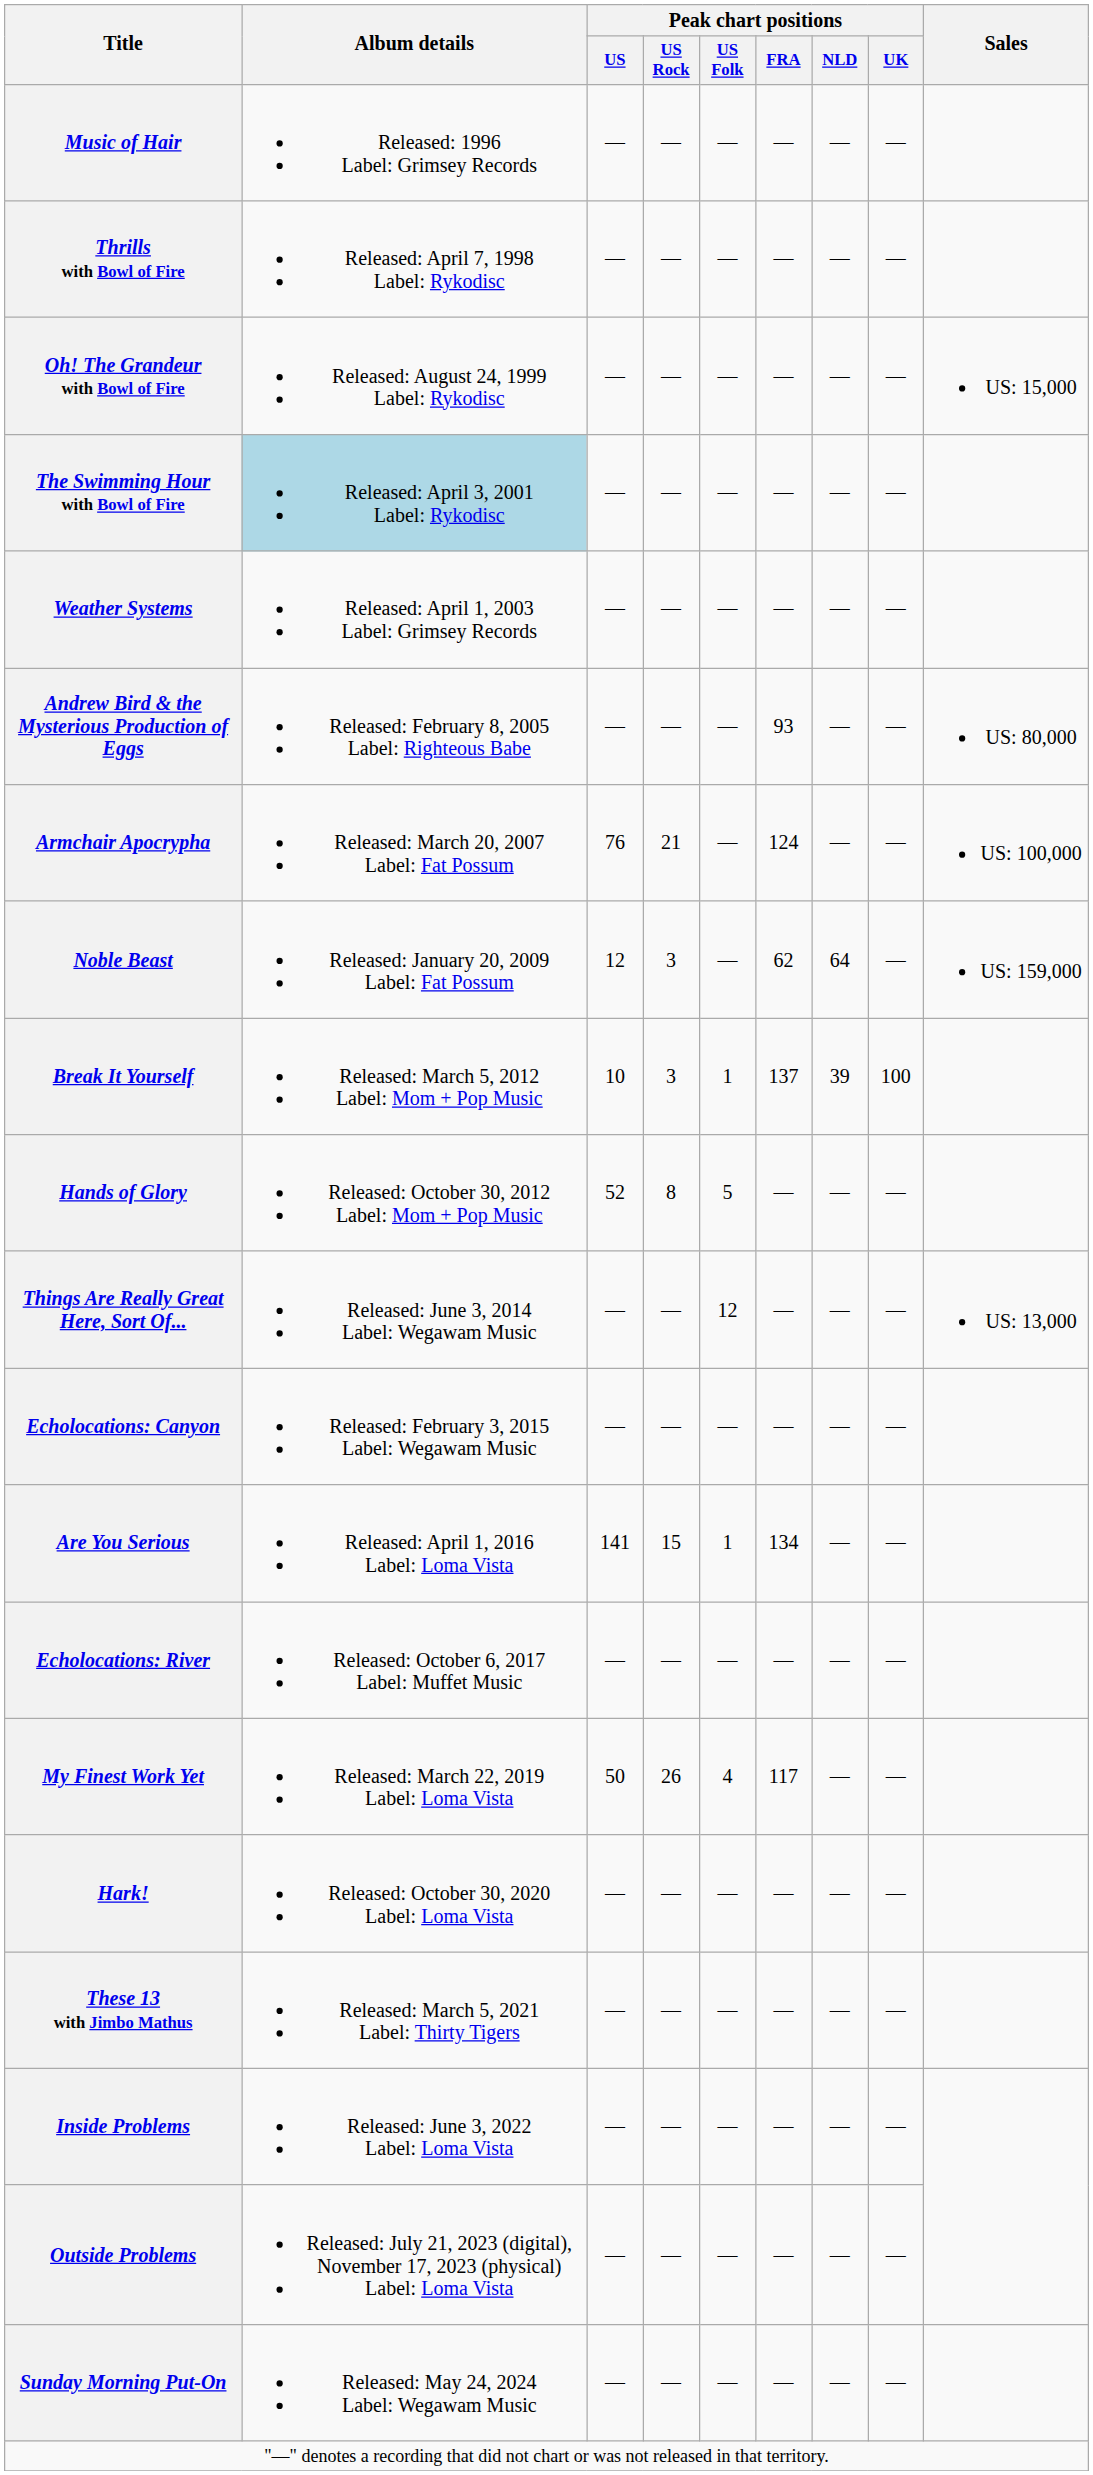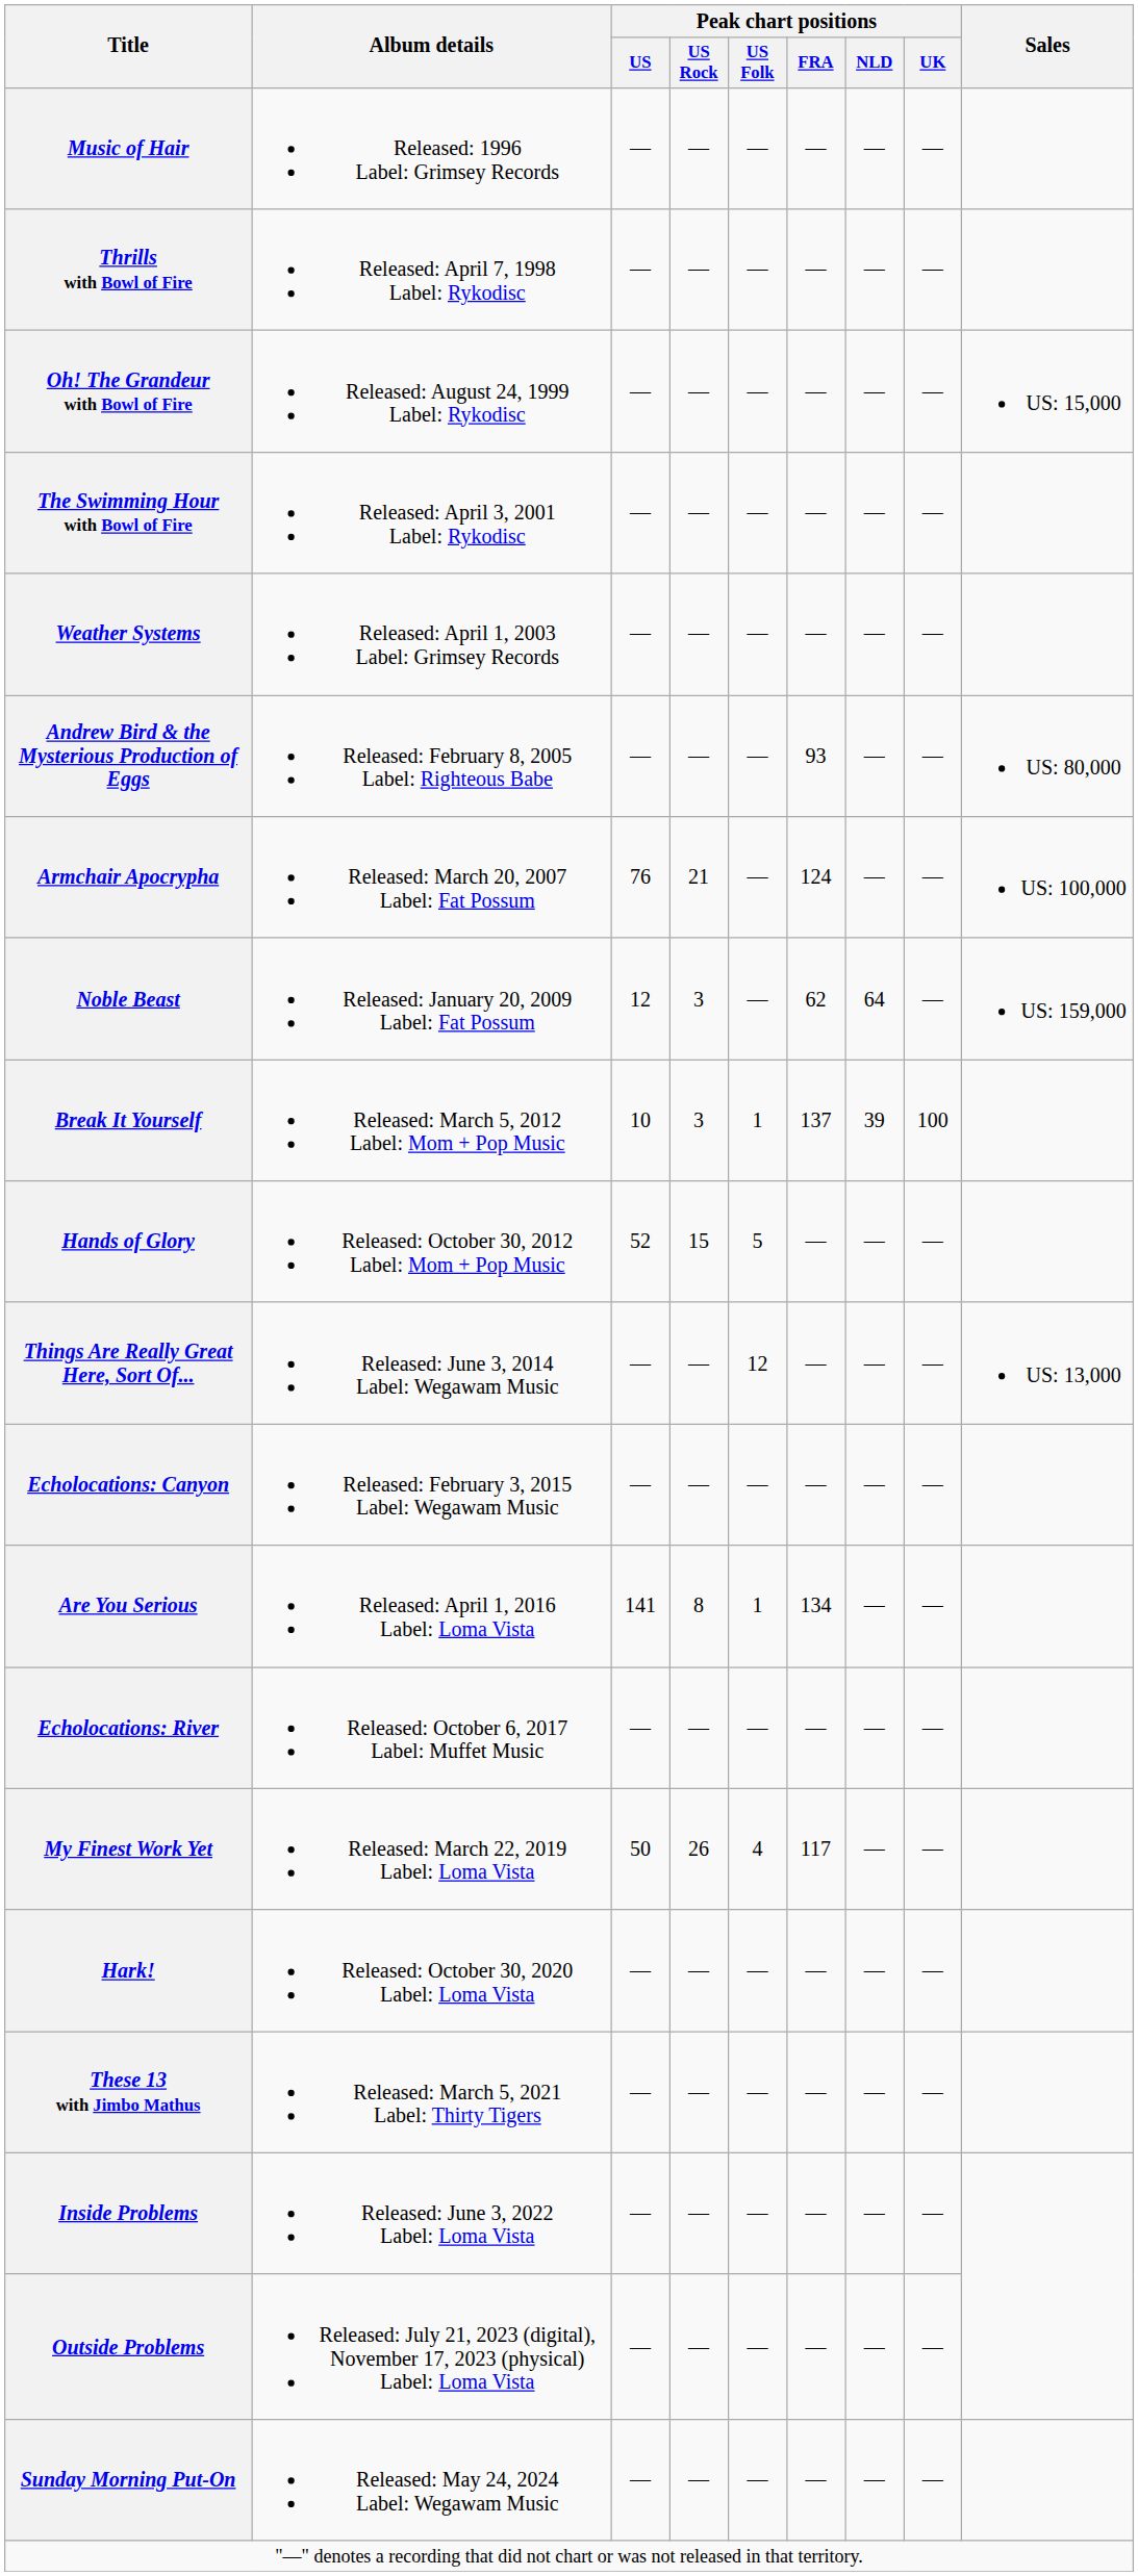 <table class="wikitable plainrowheaders" style="text-align:center;">
 <tr>
 <th scope="col" rowspan="2" style="width:12em;">Title</th>
 <th scope="col" rowspan="2" style="width:18em;">Album details</th>
 <th scope="col" colspan="6">Peak chart positions</th>
 <th scope="col" rowspan="2" style="width:8em;">Sales</th>
 </tr>
 <tr style="font-size:smaller;">
 <th scope="col" style="width:3em;"><a href='#'>US</a><br></th>
 <th scope="col" style="width:3em;"><a href='#'>US<br>Rock</a><br></th>
 <th scope="col" style="width:3em;"><a href='#'>US<br>Folk</a><br></th>
 <th scope="col" style="width:3em;"><a href='#'>FRA</a><br></th>
 <th scope="col" style="width:3em;"><a href='#'>NLD</a><br></th>
 <th scope="col" style="width:3em;"><a href='#'>UK</a><br></th>
 </tr>
 <tr>
 <th scope="row"><em><a href='#'>Music of Hair</a></em></th>
 <td><br><ul><li>Released: 1996</li><li>Label: Grimsey Records</li></ul></td>
 <td>—</td>
 <td>—</td>
 <td>—</td>
 <td>—</td>
 <td>—</td>
 <td>—</td>
 <td></td>
 </tr>
 <tr>
 <th scope="row"><em><a href='#'>Thrills</a></em><br><small>with <a href='#'>Bowl of Fire</a></small></th>
 <td><br><ul><li>Released: April 7, 1998</li><li>Label: <a href='#'>Rykodisc</a></li></ul></td>
 <td>—</td>
 <td>—</td>
 <td>—</td>
 <td>—</td>
 <td>—</td>
 <td>—</td>
 <td></td>
 </tr>
 <tr>
 <th scope="row"><em><a href='#'>Oh! The Grandeur</a></em><br><small>with <a href='#'>Bowl of Fire</a></small></th>
 <td><br><ul><li>Released: August 24, 1999</li><li>Label: <a href='#'>Rykodisc</a></li></ul></td>
 <td>—</td>
 <td>—</td>
 <td>—</td>
 <td>—</td>
 <td>—</td>
 <td>—</td>
 <td><br><ul><li>US: 15,000</li></ul></td>
 </tr>
 <tr>
 <th scope="row"><em><a href='#'>The Swimming Hour</a></em><br><small>with <a href='#'>Bowl of Fire</a></small></th>
-<td style="background: lightblue;"><br><ul><li>Released: April 3, 2001</li><li>Label: <a href='#'>Rykodisc</a></li></ul></td>
+<td><br><ul><li>Released: April 3, 2001</li><li>Label: <a href='#'>Rykodisc</a></li></ul></td>
 <td>—</td>
 <td>—</td>
 <td>—</td>
 <td>—</td>
 <td>—</td>
 <td>—</td>
 <td></td>
 </tr>
 <tr>
 <th scope="row"><em><a href='#'>Weather Systems</a></em></th>
 <td><br><ul><li>Released: April 1, 2003</li><li>Label: Grimsey Records</li></ul></td>
 <td>—</td>
 <td>—</td>
 <td>—</td>
 <td>—</td>
 <td>—</td>
 <td>—</td>
 <td></td>
 </tr>
 <tr>
 <th scope="row"><em><a href='#'>Andrew Bird & the Mysterious Production of Eggs</a></em></th>
 <td><br><ul><li>Released: February 8, 2005</li><li>Label: <a href='#'>Righteous Babe</a></li></ul></td>
 <td>—</td>
 <td>—</td>
 <td>—</td>
 <td>93</td>
 <td>—</td>
 <td>—</td>
 <td><br><ul><li>US: 80,000</li></ul></td>
 </tr>
 <tr>
 <th scope="row"><em><a href='#'>Armchair Apocrypha</a></em></th>
 <td><br><ul><li>Released: March 20, 2007</li><li>Label: <a href='#'>Fat Possum</a></li></ul></td>
 <td>76</td>
 <td>21</td>
 <td>—</td>
 <td>124</td>
 <td>—</td>
 <td>—</td>
 <td><br><ul><li>US: 100,000</li></ul></td>
 </tr>
 <tr>
 <th scope="row"><em><a href='#'>Noble Beast</a></em></th>
 <td><br><ul><li>Released: January 20, 2009</li><li>Label: <a href='#'>Fat Possum</a></li></ul></td>
 <td>12</td>
 <td>3</td>
 <td>—</td>
 <td>62</td>
 <td>64</td>
 <td>—</td>
 <td><br><ul><li>US: 159,000</li></ul></td>
 </tr>
 <tr>
 <th scope="row"><em><a href='#'>Break It Yourself</a></em></th>
 <td><br><ul><li>Released: March 5, 2012</li><li>Label: <a href='#'>Mom + Pop Music</a></li></ul></td>
 <td>10</td>
 <td>3</td>
 <td>1</td>
 <td>137</td>
 <td>39</td>
 <td>100</td>
 <td></td>
 </tr>
 <tr>
 <th scope="row"><em><a href='#'>Hands of Glory</a></em></th>
 <td><br><ul><li>Released: October 30, 2012</li><li>Label: <a href='#'>Mom + Pop Music</a></li></ul></td>
 <td>52</td>
-<td>8</td>
+<td>15</td>
 <td>5</td>
 <td>—</td>
 <td>—</td>
 <td>—</td>
 <td></td>
 </tr>
 <tr>
 <th scope="row"><em><a href='#'>Things Are Really Great Here, Sort Of...</a></em></th>
 <td><br><ul><li>Released: June 3, 2014</li><li>Label: Wegawam Music</li></ul></td>
 <td>—</td>
 <td>—</td>
 <td>12</td>
 <td>—</td>
 <td>—</td>
 <td>—</td>
 <td><br><ul><li>US: 13,000</li></ul></td>
 </tr>
 <tr>
 <th scope="row"><em><a href='#'>Echolocations: Canyon</a></em></th>
 <td><br><ul><li>Released: February 3, 2015</li><li>Label: Wegawam Music</li></ul></td>
 <td>—</td>
 <td>—</td>
 <td>—</td>
 <td>—</td>
 <td>—</td>
 <td>—</td>
 <td></td>
 </tr>
 <tr>
 <th scope="row"><em><a href='#'>Are You Serious</a></em></th>
 <td><br><ul><li>Released: April 1, 2016</li><li>Label: <a href='#'>Loma Vista</a></li></ul></td>
 <td>141</td>
-<td>15</td>
+<td>8</td>
 <td>1</td>
 <td>134</td>
 <td>—</td>
 <td>—</td>
 <td></td>
 </tr>
 <tr>
 <th scope="row"><em><a href='#'>Echolocations: River</a></em></th>
 <td><br><ul><li>Released: October 6, 2017</li><li>Label: Muffet Music</li></ul></td>
 <td>—</td>
 <td>—</td>
 <td>—</td>
 <td>—</td>
 <td>—</td>
 <td>—</td>
 <td></td>
 </tr>
 <tr>
 <th scope="row"><em><a href='#'>My Finest Work Yet</a></em></th>
 <td><br><ul><li>Released: March 22, 2019</li><li>Label: <a href='#'>Loma Vista</a></li></ul></td>
 <td>50</td>
 <td>26</td>
 <td>4</td>
 <td>117<br></td>
 <td>—</td>
 <td>—</td>
 <td></td>
 </tr>
 <tr>
 <th scope="row"><em><a href='#'>Hark!</a></em></th>
 <td><br><ul><li>Released: October 30, 2020</li><li>Label: <a href='#'>Loma Vista</a></li></ul></td>
 <td>—</td>
 <td>—</td>
 <td>—</td>
 <td>—</td>
 <td>—</td>
 <td>—</td>
 <td></td>
 </tr>
 <tr>
 <th scope="row"><em><a href='#'>These 13</a></em><br><small>with <a href='#'>Jimbo Mathus</a></small></th>
 <td><br><ul><li>Released: March 5, 2021</li><li>Label: <a href='#'>Thirty Tigers</a></li></ul></td>
 <td>—</td>
 <td>—</td>
 <td>—</td>
 <td>—</td>
 <td>—</td>
 <td>—</td>
 <td></td>
 </tr>
 <tr>
 <th scope="row"><em><a href='#'>Inside Problems</a></em></th>
 <td><br><ul><li>Released: June 3, 2022</li><li>Label: <a href='#'>Loma Vista</a></li></ul></td>
 <td>—</td>
 <td>—</td>
 <td>—</td>
 <td>—</td>
 <td>—</td>
 <td>—</td>
 </tr>
 <tr>
 <th scope="row"><em><a href='#'>Outside Problems</a></em></th>
 <td><br><ul><li>Released: July 21, 2023 (digital), November 17, 2023 (physical)</li><li>Label: <a href='#'>Loma Vista</a></li></ul></td>
 <td>—</td>
 <td>—</td>
 <td>—</td>
 <td>—</td>
 <td>—</td>
 <td>—</td>
 </tr>
 <tr>
 <th scope="row"><em><a href='#'>Sunday Morning Put-On</a></em></th>
 <td><br><ul><li>Released: May 24, 2024</li><li>Label: Wegawam Music</li></ul></td>
 <td>—</td>
 <td>—</td>
 <td>—</td>
 <td>—</td>
 <td>—</td>
 <td>—</td>
 <td></td>
 </tr>
 <tr>
 <td colspan="14" style="font-size:90%">"—" denotes a recording that did not chart or was not released in that territory.</td>
 </tr>
 </table>
